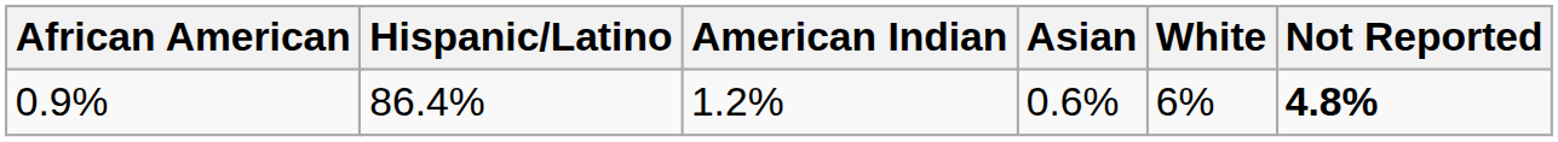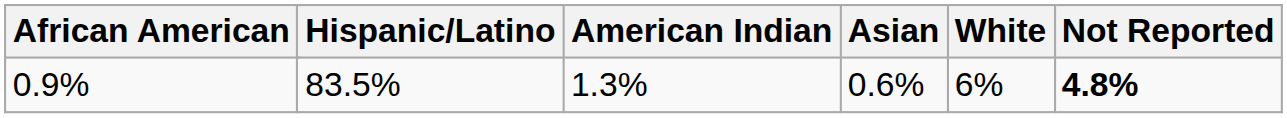 <table class="wikitable">
 <tr>
 <th colspan="3">African American</th>
 <th>Hispanic/Latino</th>
 <th>American Indian</th>
 <th>Asian</th>
 <th>White</th>
 <th>Not Reported</th>
 </tr>
 <tr>
 <td colspan="3">0.9%</td>
-<td>86.4%</td>
-<td>1.2%</td>
+<td>83.5%</td>
+<td>1.3%</td>
 <td>0.6%</td>
 <td>6%</td>
 <td><strong>4.8%</strong></td>
 </tr>
 </table>
